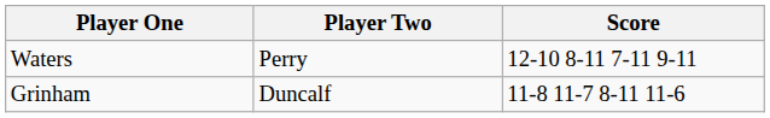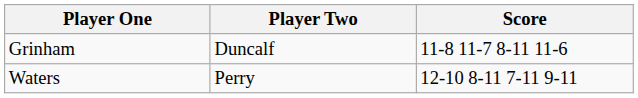 <table class="wikitable">
 <tr>
 <th width=170>Player One</th>
 <th width=170>Player Two</th>
 <th width=180>Score</th>
 </tr>
 <tr>
+<td> Grinham</td>
+<td> Duncalf</td>
+<td>11-8 11-7 8-11 11-6</td>
+</tr>
+<tr>
 <td> Waters</td>
 <td> Perry</td>
 <td>12-10  8-11 7-11 9-11</td>
 </tr>
-<tr>
-<td> Grinham</td>
-<td> Duncalf</td>
-<td>11-8 11-7 8-11 11-6</td>
-</tr>
 </table>
